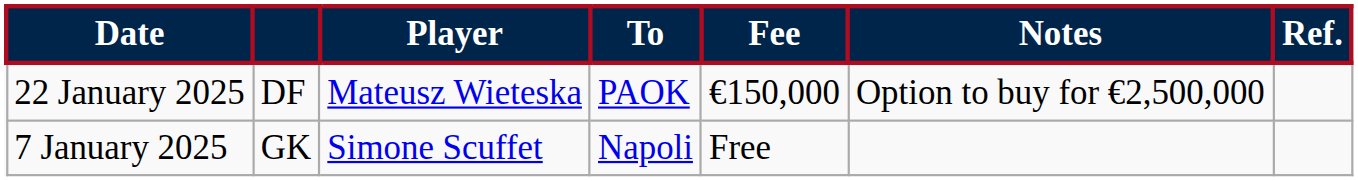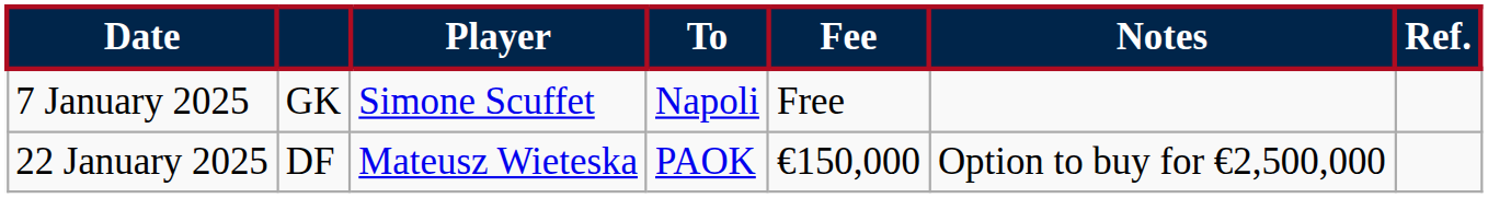 <table class="wikitable">
 <tr>
 <th style="background:#00254A;color:white;border:2px solid #AE0C21">Date</th>
 <th style="background:#00254A;color:white;border:2px solid #AE0C21"></th>
 <th style="background:#00254A;color:white;border:2px solid #AE0C21">Player</th>
 <th style="background:#00254A;color:white;border:2px solid #AE0C21">To</th>
 <th style="background:#00254A;color:white;border:2px solid #AE0C21">Fee</th>
 <th style="background:#00254A;color:white;border:2px solid #AE0C21">Notes</th>
 <th style="background:#00254A;color:white;border:2px solid #AE0C21">Ref.</th>
 </tr>
 <tr>
+<td>7 January 2025</td>
+<td>GK</td>
+<td> <a href='#'>Simone Scuffet</a></td>
+<td> <a href='#'>Napoli</a></td>
+<td>Free</td>
+<td></td>
+<td></td>
+</tr>
+<tr>
 <td>22 January 2025</td>
 <td>DF</td>
 <td> <a href='#'>Mateusz Wieteska</a></td>
 <td> <a href='#'>PAOK</a></td>
 <td>€150,000</td>
 <td>Option to buy for €2,500,000</td>
 <td></td>
 </tr>
-<tr>
-<td>7 January 2025</td>
-<td>GK</td>
-<td> <a href='#'>Simone Scuffet</a></td>
-<td> <a href='#'>Napoli</a></td>
-<td>Free</td>
-<td></td>
-<td></td>
-</tr>
 </table>
